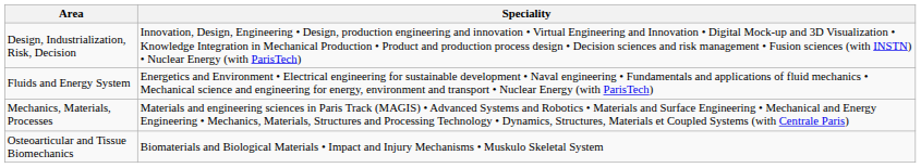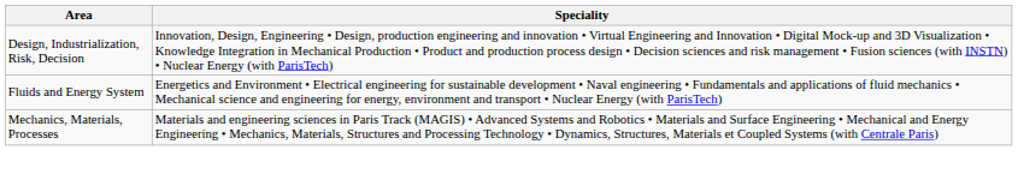 <table class="wikitable sortable" border="2">
 <tr>
 <th scope="col">Area</th>
 <th scope="col">Speciality</th>
 </tr>
 <tr>
 <td rowspan=1>Design, Industrialization, Risk, Decision</td>
 <td>Innovation, Design, Engineering • Design, production engineering and innovation • Virtual Engineering and Innovation • Digital Mock-up and 3D Visualization • Knowledge Integration in Mechanical Production • Product and production process design • Decision sciences and risk management • Fusion sciences (with <a href='#'>INSTN</a>) • Nuclear Energy (with <a href='#'>ParisTech</a>)</td>
 </tr>
 <tr>
 <td rowspan=1>Fluids and Energy System</td>
 <td>Energetics and Environment  • Electrical engineering for sustainable development • Naval engineering • Fundamentals and applications of fluid mechanics • Mechanical science and engineering for energy, environment and transport • Nuclear Energy (with <a href='#'>ParisTech</a>)</td>
 </tr>
 <tr>
 <td rowspan=1>Mechanics, Materials, Processes</td>
 <td>Materials and engineering sciences  in Paris Track (MAGIS) • Advanced Systems and Robotics • Materials and Surface Engineering • Mechanical and Energy Engineering • Mechanics, Materials, Structures and Processing Technology • Dynamics, Structures, Materials et Coupled Systems (with <a href='#'>Centrale Paris</a>)</td>
 </tr>
-<tr>
-<td rowspan=1>Osteoarticular and Tissue Biomechanics</td>
-<td>Biomaterials and Biological Materials • Impact and Injury Mechanisms • Muskulo Skeletal System</td>
-</tr>
 </table>
